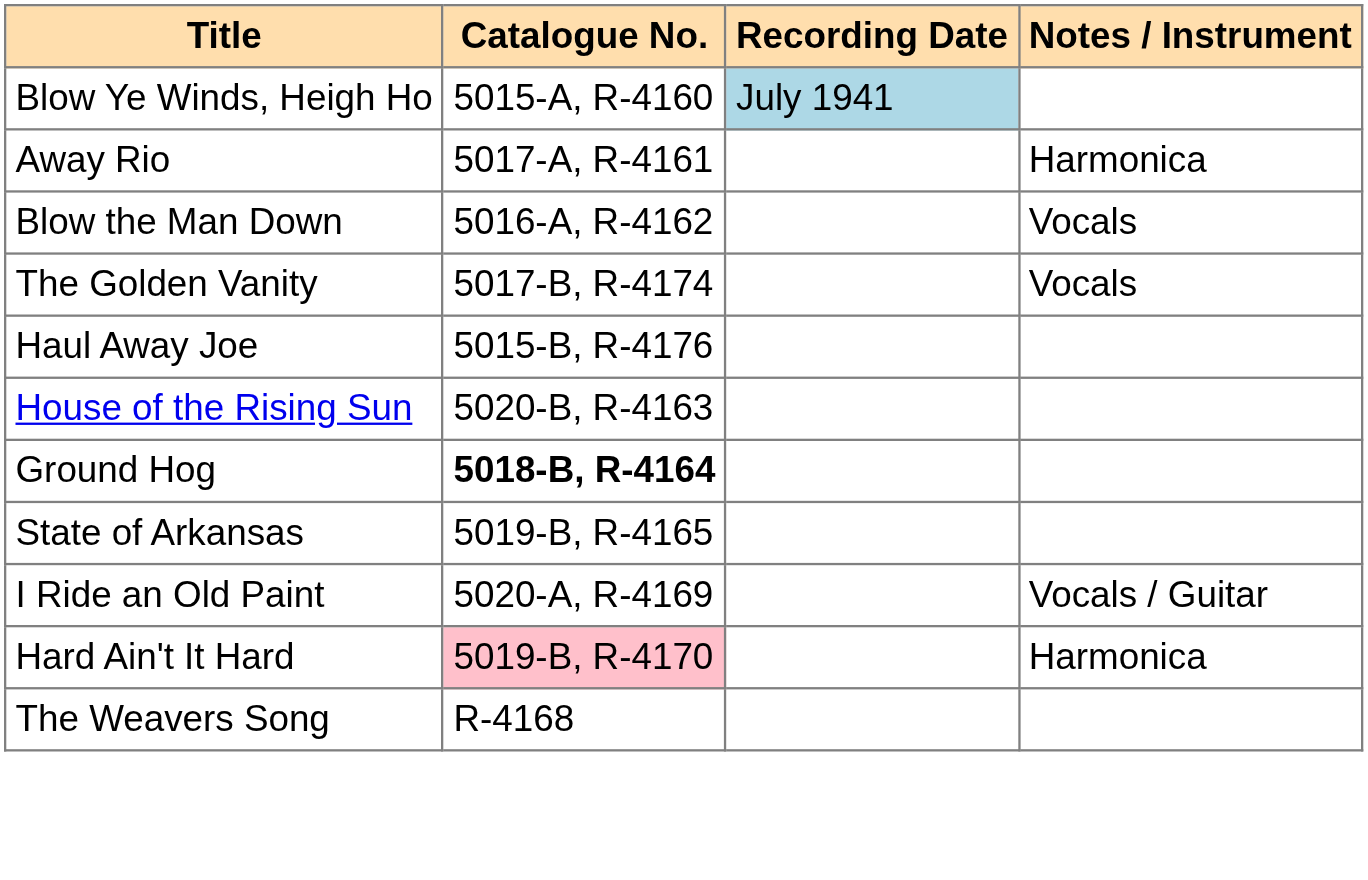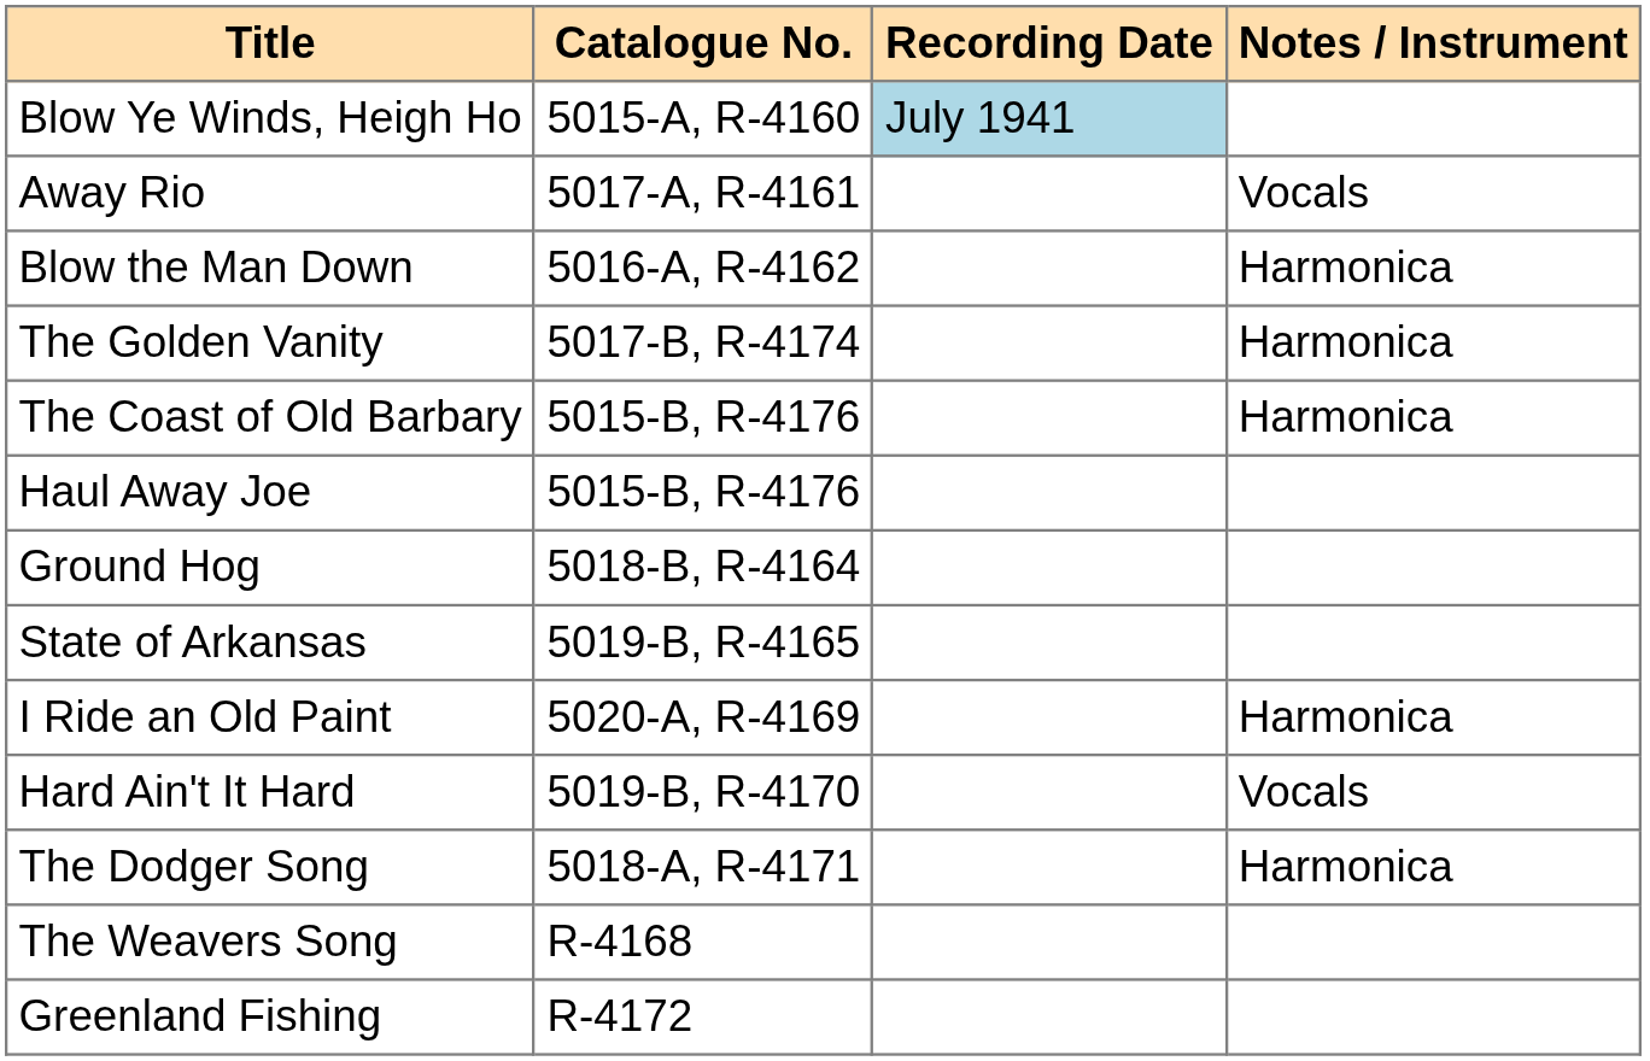 <table border="2" cellspacing="0" cellpadding="4" rules="all" class="hintergrundfarbe1 rahmenfarbe1" style="margin:1em 1em 1em 0; border-style:solid; border-width:1px; border-collapse:collapse; empty-cells:show; ">
 <tr bgcolor='#FFDEAD'>
 <th>Title</th>
 <th>Catalogue No.</th>
 <th>Recording Date</th>
 <th>Notes / Instrument</th>
 </tr>
 <tr --->
 <td>Blow Ye Winds, Heigh Ho</td>
 <td>5015-A, R-4160</td>
 <td style="background: lightblue;">July 1941</td>
 <td></td>
 </tr>
 <tr --->
 <td>Away Rio</td>
 <td>5017-A, R-4161</td>
 <td></td>
-<td>Harmonica</td>
+<td>Vocals</td>
 </tr>
 <tr --->
 <td>Blow the Man Down</td>
 <td>5016-A, R-4162</td>
 <td></td>
-<td>Vocals</td>
+<td>Harmonica</td>
 </tr>
 <tr --->
 <td>The Golden Vanity</td>
 <td>5017-B, R-4174</td>
 <td></td>
-<td>Vocals</td>
+<td>Harmonica</td>
+</tr>
+<tr --->
+<td>The Coast of Old Barbary</td>
+<td>5015-B, R-4176</td>
+<td></td>
+<td>Harmonica</td>
 </tr>
 <tr --->
 <td>Haul Away Joe</td>
 <td>5015-B, R-4176</td>
 <td></td>
 <td></td>
 </tr>
 <tr --->
-<td><a href='#'>House of the Rising Sun</a></td>
-<td>5020-B, R-4163</td>
-<td></td>
-<td></td>
-</tr>
-<tr --->
 <td>Ground Hog</td>
-<td><strong>5018-B, R-4164</strong></td>
+<td>5018-B, R-4164</td>
 <td></td>
 <td></td>
 </tr>
 <tr --->
 <td>State of Arkansas</td>
 <td>5019-B, R-4165</td>
 <td></td>
 <td></td>
 </tr>
 <tr --->
 <td>I Ride an Old Paint</td>
 <td>5020-A, R-4169</td>
 <td></td>
-<td>Vocals / Guitar</td>
+<td>Harmonica</td>
 </tr>
 <tr --->
 <td>Hard Ain't It Hard</td>
-<td style="background: pink;">5019-B, R-4170</td>
+<td>5019-B, R-4170</td>
+<td></td>
+<td>Vocals</td>
+</tr>
+<tr --->
+<td>The Dodger Song</td>
+<td>5018-A, R-4171</td>
 <td></td>
 <td>Harmonica</td>
 </tr>
 <tr --->
 <td>The Weavers Song</td>
 <td>R-4168</td>
 <td></td>
 <td></td>
 </tr>
+<tr --->
+<td>Greenland Fishing</td>
+<td>R-4172</td>
+<td></td>
+<td></td>
+</tr>
 </table>
